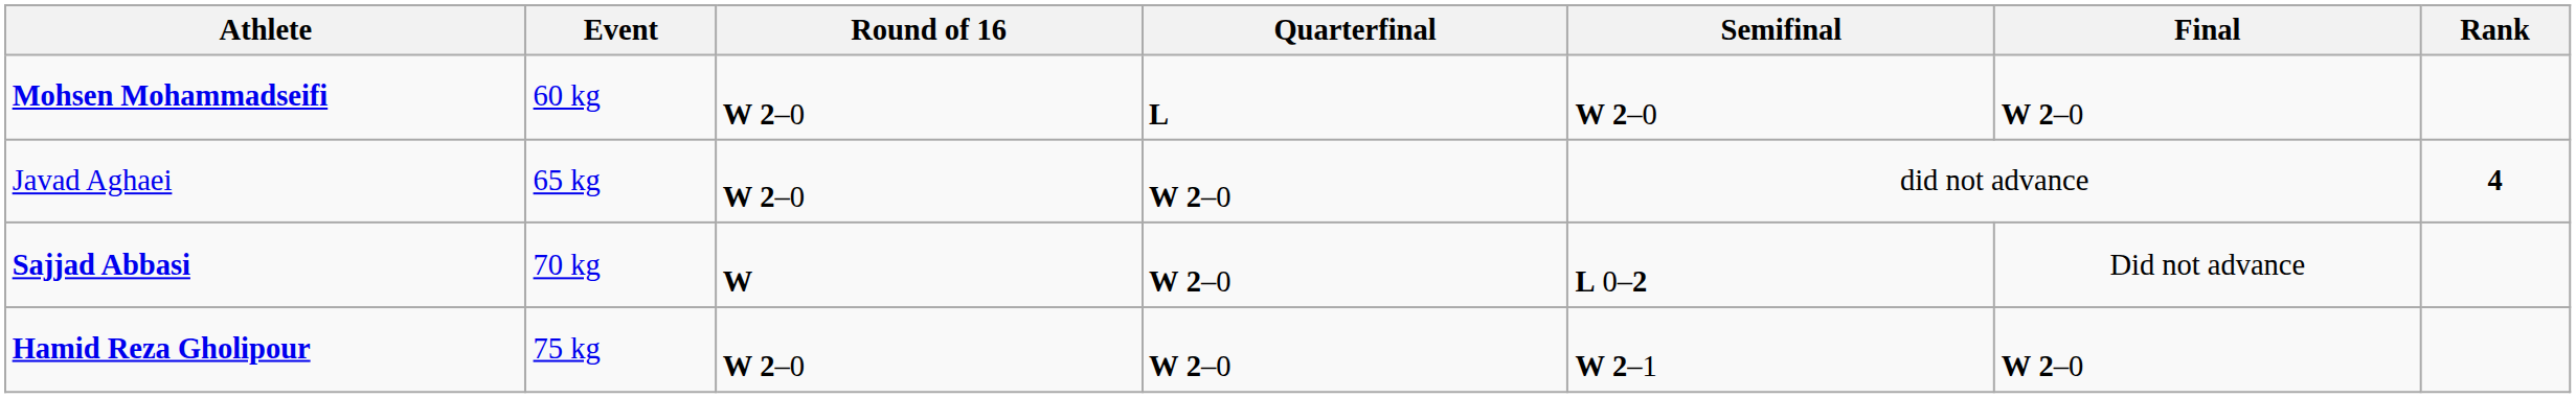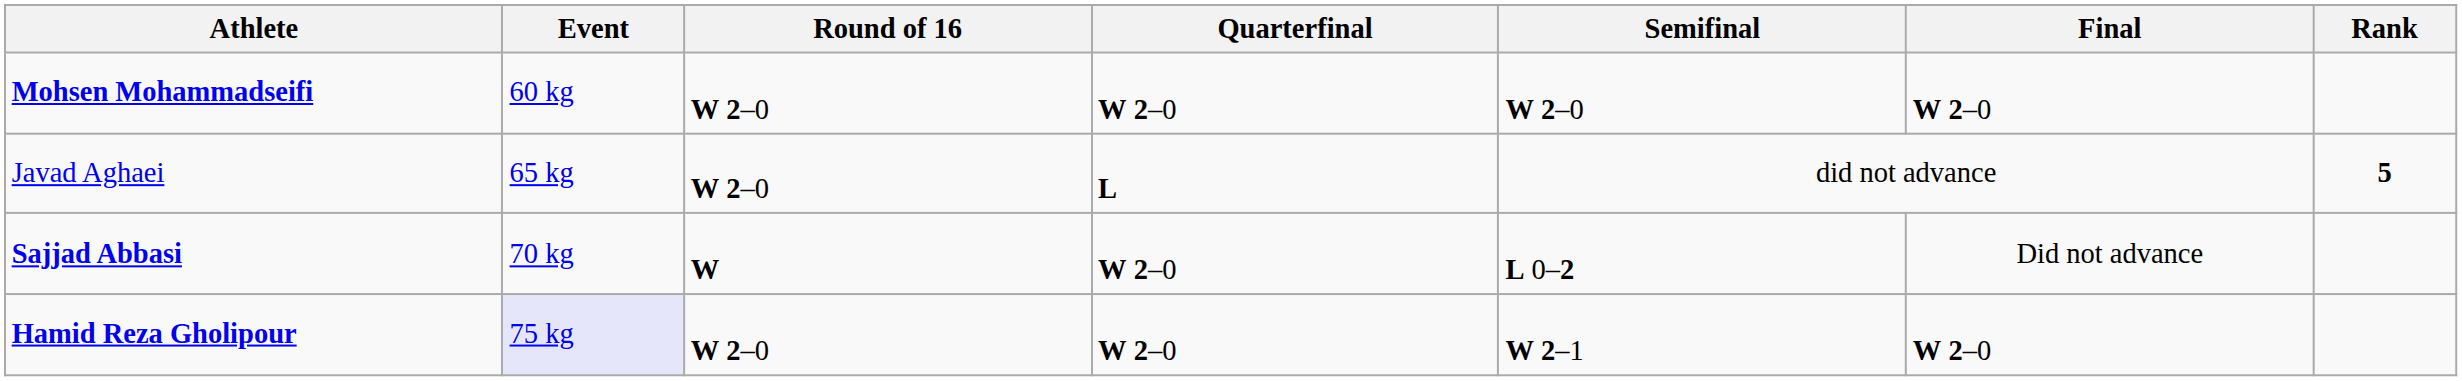 <table class="wikitable" width="98%" style="text-align:left; font-size:90%">
 <tr>
 <th width="11%">Athlete</th>
 <th width="4%">Event</th>
 <th width="9%">Round of 16</th>
 <th width="9%">Quarterfinal</th>
 <th width="9%">Semifinal</th>
 <th width="9%">Final</th>
 <th width="3%">Rank</th>
 </tr>
 <tr>
 <td><strong><a href='#'>Mohsen Mohammadseifi</a></strong></td>
 <td><a href='#'>60 kg</a></td>
 <td><br><strong>W</strong> <strong>2</strong>–0</td>
-<td><br><strong>L</strong> </td>
+<td><br><strong>W</strong> <strong>2</strong>–0</td>
 <td><br><strong>W</strong> <strong>2</strong>–0</td>
 <td><br><strong>W</strong> <strong>2</strong>–0</td>
 <td align=center></td>
 </tr>
 <tr>
 <td><a href='#'>Javad Aghaei</a></td>
 <td><a href='#'>65 kg</a></td>
 <td><br><strong>W</strong> <strong>2</strong>–0</td>
-<td><br><strong>W</strong> <strong>2</strong>–0</td>
+<td><br><strong>L</strong> </td>
 <td align=center colspan=2>did not advance</td>
-<td align=center><strong>4</strong></td>
+<td align=center><strong>5</strong></td>
 </tr>
 <tr>
 <td><strong><a href='#'>Sajjad Abbasi</a></strong></td>
 <td><a href='#'>70 kg</a></td>
 <td><br><strong>W</strong> </td>
 <td><br><strong>W</strong> <strong>2</strong>–0</td>
 <td><br><strong>L</strong> 0–<strong>2</strong></td>
 <td align=center>Did not advance</td>
 <td align=center></td>
 </tr>
 <tr>
 <td><strong><a href='#'>Hamid Reza Gholipour</a></strong></td>
-<td><a href='#'>75 kg</a></td>
+<td style="background: lavender;"><a href='#'>75 kg</a></td>
 <td><br><strong>W</strong> <strong>2</strong>–0</td>
 <td><br><strong>W</strong> <strong>2</strong>–0</td>
 <td><br><strong>W</strong> <strong>2</strong>–1</td>
 <td><br><strong>W</strong> <strong>2</strong>–0</td>
 <td align=center></td>
 </tr>
 </table>
